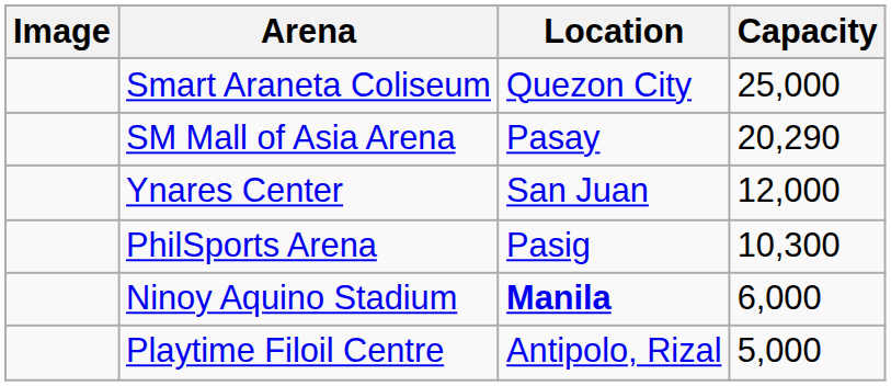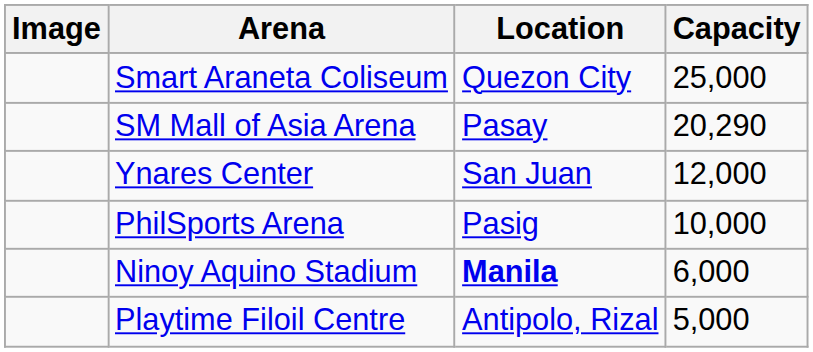 <table class="wikitable sortable">
 <tr>
 <th>Image</th>
 <th>Arena</th>
 <th>Location</th>
 <th>Capacity</th>
 </tr>
 <tr>
 <td></td>
 <td><a href='#'>Smart Araneta Coliseum</a></td>
 <td><a href='#'>Quezon City</a></td>
 <td>25,000</td>
 </tr>
 <tr>
 <td></td>
 <td><a href='#'>SM Mall of Asia Arena</a></td>
 <td><a href='#'>Pasay</a></td>
 <td>20,290</td>
 </tr>
 <tr>
 <td></td>
 <td><a href='#'>Ynares Center</a></td>
 <td><a href='#'>San Juan</a></td>
 <td>12,000</td>
 </tr>
 <tr>
 <td></td>
 <td><a href='#'>PhilSports Arena</a></td>
 <td><a href='#'>Pasig</a></td>
-<td>10,300</td>
+<td>10,000</td>
 </tr>
 <tr>
 <td></td>
 <td><a href='#'>Ninoy Aquino Stadium</a></td>
 <td><strong><a href='#'>Manila</a></strong></td>
 <td>6,000</td>
 </tr>
 <tr>
 <td></td>
 <td><a href='#'>Playtime Filoil Centre</a></td>
 <td><a href='#'>Antipolo, Rizal</a></td>
 <td>5,000</td>
 </tr>
 </table>
